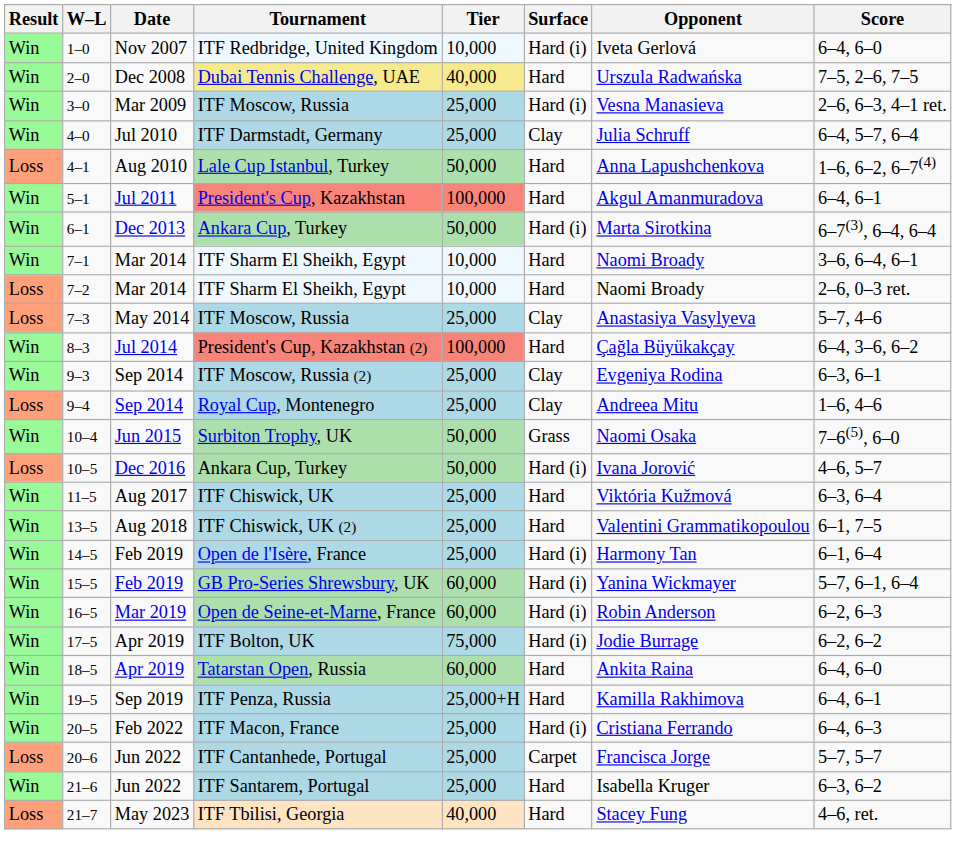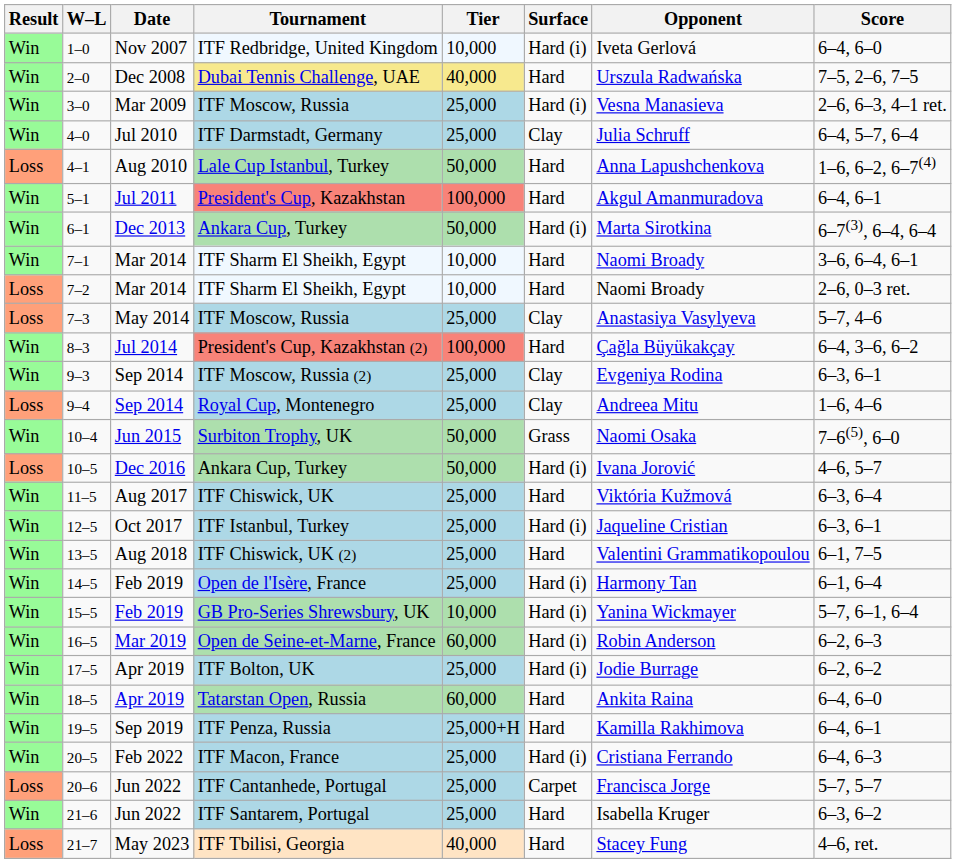 <table class="sortable wikitable">
 <tr>
 <th>Result</th>
 <th class="unsortable">W–L</th>
 <th>Date</th>
 <th>Tournament</th>
 <th>Tier</th>
 <th>Surface</th>
 <th>Opponent</th>
 <th class="unsortable">Score</th>
 </tr>
 <tr>
 <td style="background:#98fb98;">Win</td>
 <td><small>1–0</small></td>
 <td>Nov 2007</td>
 <td style="background:#f0f8ff;">ITF Redbridge, United Kingdom</td>
 <td style="background:#f0f8ff;">10,000</td>
 <td>Hard (i)</td>
 <td> Iveta Gerlová</td>
 <td>6–4, 6–0</td>
 </tr>
 <tr>
 <td style="background:#98fb98;">Win</td>
 <td><small>2–0</small></td>
 <td>Dec 2008</td>
 <td style="background:#f7e98e;"><a href='#'>Dubai Tennis Challenge</a>, UAE</td>
 <td style="background:#f7e98e;">40,000</td>
 <td>Hard</td>
 <td> <a href='#'>Urszula Radwańska</a></td>
 <td>7–5, 2–6, 7–5</td>
 </tr>
 <tr>
 <td style="background:#98fb98;">Win</td>
 <td><small>3–0</small></td>
 <td>Mar 2009</td>
 <td style="background:lightblue;">ITF Moscow, Russia</td>
 <td style="background:lightblue;">25,000</td>
 <td>Hard (i)</td>
 <td> <a href='#'>Vesna Manasieva</a></td>
 <td>2–6, 6–3, 4–1 ret.</td>
 </tr>
 <tr>
 <td style="background:#98fb98;">Win</td>
 <td><small>4–0</small></td>
 <td>Jul 2010</td>
 <td style="background:lightblue;">ITF Darmstadt, Germany</td>
 <td style="background:lightblue;">25,000</td>
 <td>Clay</td>
 <td> <a href='#'>Julia Schruff</a></td>
 <td>6–4, 5–7, 6–4</td>
 </tr>
 <tr>
 <td style="background:#ffa07a;">Loss</td>
 <td><small>4–1</small></td>
 <td>Aug 2010</td>
 <td style="background:#addfad;"><a href='#'>Lale Cup Istanbul</a>, Turkey</td>
 <td style="background:#addfad;">50,000</td>
 <td>Hard</td>
 <td> <a href='#'>Anna Lapushchenkova</a></td>
 <td>1–6, 6–2, 6–7<sup>(4)</sup></td>
 </tr>
 <tr>
 <td style="background:#98fb98;">Win</td>
 <td><small>5–1</small></td>
 <td><a href='#'>Jul 2011</a></td>
 <td style="background:#f88379;"><a href='#'>President's Cup</a>, Kazakhstan</td>
 <td style="background:#f88379;">100,000</td>
 <td>Hard</td>
 <td> <a href='#'>Akgul Amanmuradova</a></td>
 <td>6–4, 6–1</td>
 </tr>
 <tr>
 <td style="background:#98fb98;">Win</td>
 <td><small>6–1</small></td>
 <td><a href='#'>Dec 2013</a></td>
 <td style="background:#addfad;"><a href='#'>Ankara Cup</a>, Turkey</td>
 <td style="background:#addfad;">50,000</td>
 <td>Hard (i)</td>
 <td> <a href='#'>Marta Sirotkina</a></td>
 <td>6–7<sup>(3)</sup>, 6–4, 6–4</td>
 </tr>
 <tr>
 <td style="background:#98fb98;">Win</td>
 <td><small>7–1</small></td>
 <td>Mar 2014</td>
 <td style="background:#f0f8ff;">ITF Sharm El Sheikh, Egypt</td>
 <td style="background:#f0f8ff;">10,000</td>
 <td>Hard</td>
 <td> <a href='#'>Naomi Broady</a></td>
 <td>3–6, 6–4, 6–1</td>
 </tr>
 <tr>
 <td style="background:#ffa07a;">Loss</td>
 <td><small>7–2</small></td>
 <td>Mar 2014</td>
 <td style="background:#f0f8ff;">ITF Sharm El Sheikh, Egypt</td>
 <td style="background:#f0f8ff;">10,000</td>
 <td>Hard</td>
 <td> Naomi Broady</td>
 <td>2–6, 0–3 ret.</td>
 </tr>
 <tr>
 <td style="background:#ffa07a;">Loss</td>
 <td><small>7–3</small></td>
 <td>May 2014</td>
 <td style="background:lightblue;">ITF Moscow, Russia</td>
 <td style="background:lightblue;">25,000</td>
 <td>Clay</td>
 <td> <a href='#'>Anastasiya Vasylyeva</a></td>
 <td>5–7, 4–6</td>
 </tr>
 <tr>
 <td style="background:#98fb98;">Win</td>
 <td><small>8–3</small></td>
 <td><a href='#'>Jul 2014</a></td>
 <td style="background:#f88379;">President's Cup, Kazakhstan <small>(2)</small></td>
 <td style="background:#f88379;">100,000</td>
 <td>Hard</td>
 <td> <a href='#'>Çağla Büyükakçay</a></td>
 <td>6–4, 3–6, 6–2</td>
 </tr>
 <tr>
 <td style="background:#98fb98;">Win</td>
 <td><small>9–3</small></td>
 <td>Sep 2014</td>
 <td style="background:lightblue;">ITF Moscow, Russia <small>(2)</small></td>
 <td style="background:lightblue;">25,000</td>
 <td>Clay</td>
 <td> <a href='#'>Evgeniya Rodina</a></td>
 <td>6–3, 6–1</td>
 </tr>
 <tr>
 <td style="background:#ffa07a;">Loss</td>
 <td><small>9–4</small></td>
 <td><a href='#'>Sep 2014</a></td>
 <td style="background:lightblue;"><a href='#'>Royal Cup</a>, Montenegro</td>
 <td style="background:lightblue;">25,000</td>
 <td>Clay</td>
 <td> <a href='#'>Andreea Mitu</a></td>
 <td>1–6, 4–6</td>
 </tr>
 <tr>
 <td style="background:#98fb98;">Win</td>
 <td><small>10–4</small></td>
 <td><a href='#'>Jun 2015</a></td>
 <td style="background:#addfad;"><a href='#'>Surbiton Trophy</a>, UK</td>
 <td style="background:#addfad;">50,000</td>
 <td>Grass</td>
 <td> <a href='#'>Naomi Osaka</a></td>
 <td>7–6<sup>(5)</sup>, 6–0</td>
 </tr>
 <tr>
 <td style="background:#ffa07a;">Loss</td>
 <td><small>10–5</small></td>
 <td><a href='#'>Dec 2016</a></td>
 <td style="background:#addfad;">Ankara Cup, Turkey</td>
 <td style="background:#addfad;">50,000</td>
 <td>Hard (i)</td>
 <td> <a href='#'>Ivana Jorović</a></td>
 <td>4–6, 5–7</td>
 </tr>
 <tr>
 <td style="background:#98fb98;">Win</td>
 <td><small>11–5</small></td>
 <td>Aug 2017</td>
 <td style="background:lightblue;">ITF Chiswick, UK</td>
 <td style="background:lightblue;">25,000</td>
 <td>Hard</td>
 <td> <a href='#'>Viktória Kužmová</a></td>
 <td>6–3, 6–4</td>
 </tr>
 <tr>
 <td style="background:#98fb98;">Win</td>
+<td><small>12–5</small></td>
+<td>Oct 2017</td>
+<td style="background:lightblue;">ITF Istanbul, Turkey</td>
+<td style="background:lightblue;">25,000</td>
+<td>Hard (i)</td>
+<td> <a href='#'>Jaqueline Cristian</a></td>
+<td>6–3, 6–1</td>
+</tr>
+<tr>
+<td style="background:#98fb98;">Win</td>
 <td><small>13–5</small></td>
 <td>Aug 2018</td>
 <td style="background:lightblue;">ITF Chiswick, UK <small>(2)</small></td>
 <td style="background:lightblue;">25,000</td>
 <td>Hard</td>
 <td> <a href='#'>Valentini Grammatikopoulou</a></td>
 <td>6–1, 7–5</td>
 </tr>
 <tr>
 <td style="background:#98fb98;">Win</td>
 <td><small>14–5</small></td>
 <td>Feb 2019</td>
 <td style="background:lightblue;"><a href='#'>Open de l'Isère</a>, France</td>
 <td style="background:lightblue;">25,000</td>
 <td>Hard (i)</td>
 <td> <a href='#'>Harmony Tan</a></td>
 <td>6–1, 6–4</td>
 </tr>
 <tr>
 <td style="background:#98fb98;">Win</td>
 <td><small>15–5</small></td>
 <td><a href='#'>Feb 2019</a></td>
 <td style="background:#addfad;"><a href='#'>GB Pro-Series Shrewsbury</a>, UK</td>
-<td style="background:#addfad;">60,000</td>
+<td style="background:#addfad;">10,000</td>
 <td>Hard (i)</td>
 <td> <a href='#'>Yanina Wickmayer</a></td>
 <td>5–7, 6–1, 6–4</td>
 </tr>
 <tr>
 <td style="background:#98fb98;">Win</td>
 <td><small>16–5</small></td>
 <td><a href='#'>Mar 2019</a></td>
 <td style="background:#addfad;"><a href='#'>Open de Seine-et-Marne</a>, France</td>
 <td style="background:#addfad;">60,000</td>
 <td>Hard (i)</td>
 <td> <a href='#'>Robin Anderson</a></td>
 <td>6–2, 6–3</td>
 </tr>
 <tr>
 <td style="background:#98fb98;">Win</td>
 <td><small>17–5</small></td>
 <td>Apr 2019</td>
 <td style="background:lightblue;">ITF Bolton, UK</td>
-<td style="background:lightblue;">75,000</td>
+<td style="background:lightblue;">25,000</td>
 <td>Hard (i)</td>
 <td> <a href='#'>Jodie Burrage</a></td>
 <td>6–2, 6–2</td>
 </tr>
 <tr>
 <td style="background:#98fb98;">Win</td>
 <td><small>18–5</small></td>
 <td><a href='#'>Apr 2019</a></td>
 <td style="background:#addfad;"><a href='#'>Tatarstan Open</a>, Russia</td>
 <td style="background:#addfad;">60,000</td>
 <td>Hard</td>
 <td> <a href='#'>Ankita Raina</a></td>
 <td>6–4, 6–0</td>
 </tr>
 <tr>
 <td style="background:#98fb98;">Win</td>
 <td><small>19–5</small></td>
 <td>Sep 2019</td>
 <td style="background:lightblue;">ITF Penza, Russia</td>
 <td style="background:lightblue;">25,000+H</td>
 <td>Hard</td>
 <td> <a href='#'>Kamilla Rakhimova</a></td>
 <td>6–4, 6–1</td>
 </tr>
 <tr>
 <td style="background:#98fb98;">Win</td>
 <td><small>20–5</small></td>
 <td>Feb 2022</td>
 <td style="background:lightblue;">ITF Macon, France</td>
 <td style="background:lightblue;">25,000</td>
 <td>Hard (i)</td>
 <td> <a href='#'>Cristiana Ferrando</a></td>
 <td>6–4, 6–3</td>
 </tr>
 <tr>
 <td style="background:#ffa07a;">Loss</td>
 <td><small>20–6</small></td>
 <td>Jun 2022</td>
 <td style="background:lightblue;">ITF Cantanhede, Portugal</td>
 <td style="background:lightblue;">25,000</td>
 <td>Carpet</td>
 <td> <a href='#'>Francisca Jorge</a></td>
 <td>5–7, 5–7</td>
 </tr>
 <tr>
 <td style="background:#98fb98;">Win</td>
 <td><small>21–6</small></td>
 <td>Jun 2022</td>
 <td style="background:lightblue;">ITF Santarem, Portugal</td>
 <td style="background:lightblue;">25,000</td>
 <td>Hard</td>
 <td> Isabella Kruger</td>
 <td>6–3, 6–2</td>
 </tr>
 <tr>
 <td style="background:#ffa07a;">Loss</td>
 <td><small>21–7</small></td>
 <td>May 2023</td>
 <td style="background:#ffe4c4;">ITF Tbilisi, Georgia</td>
 <td style="background:#ffe4c4;">40,000</td>
 <td>Hard</td>
 <td> <a href='#'>Stacey Fung</a></td>
 <td>4–6, ret.</td>
 </tr>
 </table>
